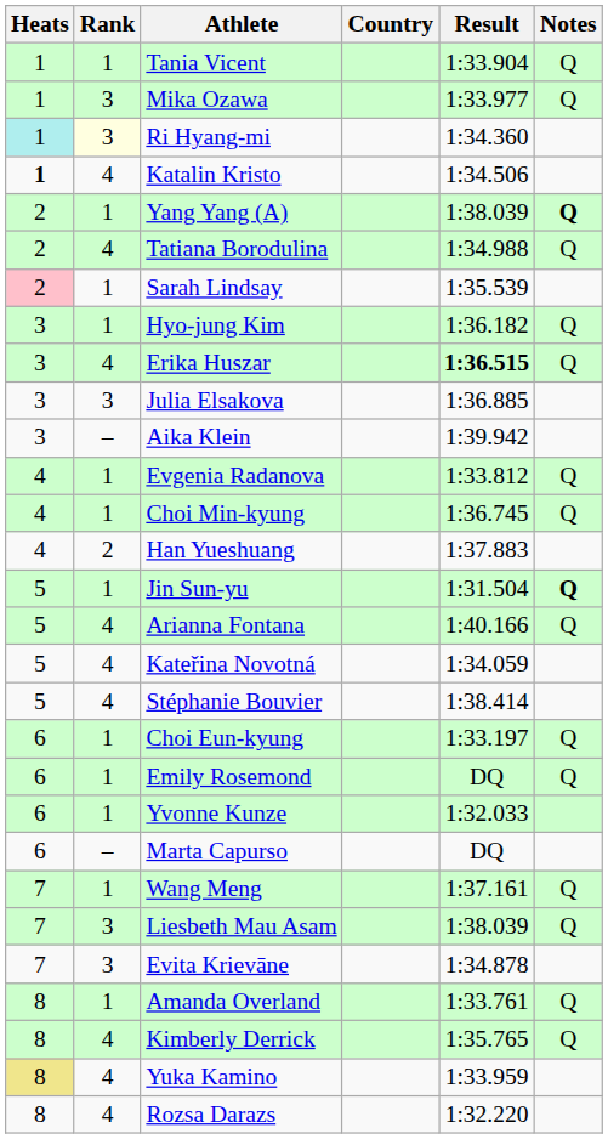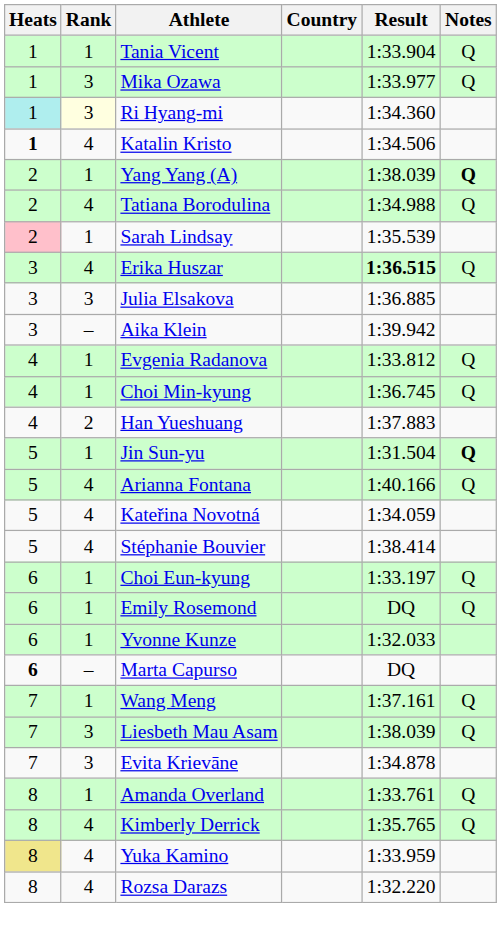 <table class="wikitable sortable" style="text-align:center">
 <tr>
 <th>Heats</th>
 <th>Rank</th>
 <th>Athlete</th>
 <th>Country</th>
 <th>Result</th>
 <th>Notes</th>
 </tr>
 <tr bgcolor=ccffcc>
 <td>1</td>
 <td>1</td>
 <td align=left><a href='#'>Tania Vicent</a></td>
 <td></td>
 <td>1:33.904</td>
 <td>Q</td>
 </tr>
 <tr bgcolor=ccffcc>
 <td>1</td>
 <td>3</td>
 <td align=left><a href='#'>Mika Ozawa</a></td>
 <td></td>
 <td>1:33.977</td>
 <td>Q</td>
 </tr>
 <tr>
 <td style="background: paleturquoise;">1</td>
 <td style="background: lightyellow;">3</td>
 <td align=left><a href='#'>Ri Hyang-mi</a></td>
 <td></td>
 <td>1:34.360</td>
 <td></td>
 </tr>
 <tr>
 <td><strong>1</strong></td>
 <td>4</td>
 <td align=left><a href='#'>Katalin Kristo</a></td>
 <td></td>
 <td>1:34.506</td>
 <td></td>
 </tr>
 <tr bgcolor=ccffcc>
 <td>2</td>
 <td>1</td>
 <td align=left><a href='#'>Yang Yang (A)</a></td>
 <td></td>
 <td>1:38.039</td>
 <td><strong>Q</strong></td>
 </tr>
 <tr bgcolor=ccffcc>
 <td>2</td>
 <td>4</td>
 <td align=left><a href='#'>Tatiana Borodulina</a></td>
 <td></td>
 <td>1:34.988</td>
 <td>Q</td>
 </tr>
 <tr>
 <td style="background: pink;">2</td>
 <td>1</td>
 <td align=left><a href='#'>Sarah Lindsay</a></td>
 <td></td>
 <td>1:35.539</td>
 <td></td>
-</tr>
-<tr bgcolor=ccffcc>
-<td>3</td>
-<td>1</td>
-<td align=left><a href='#'>Hyo-jung Kim</a></td>
-<td></td>
-<td>1:36.182</td>
-<td>Q</td>
 </tr>
 <tr bgcolor=ccffcc>
 <td>3</td>
 <td>4</td>
 <td align=left><a href='#'>Erika Huszar</a></td>
 <td></td>
 <td><strong>1:36.515</strong></td>
 <td>Q</td>
 </tr>
 <tr>
 <td>3</td>
 <td>3</td>
 <td align=left><a href='#'>Julia Elsakova</a></td>
 <td></td>
 <td>1:36.885</td>
 <td></td>
 </tr>
 <tr>
 <td>3</td>
 <td>–</td>
 <td align=left><a href='#'>Aika Klein</a></td>
 <td></td>
 <td>1:39.942</td>
 <td></td>
 </tr>
 <tr bgcolor=ccffcc>
 <td>4</td>
 <td>1</td>
 <td align=left><a href='#'>Evgenia Radanova</a></td>
 <td></td>
 <td>1:33.812</td>
 <td>Q</td>
 </tr>
 <tr bgcolor=ccffcc>
 <td>4</td>
 <td>1</td>
 <td align=left><a href='#'>Choi Min-kyung</a></td>
 <td></td>
 <td>1:36.745</td>
 <td>Q</td>
 </tr>
 <tr>
 <td>4</td>
 <td>2</td>
 <td align=left><a href='#'>Han Yueshuang</a></td>
 <td></td>
 <td>1:37.883</td>
 <td></td>
 </tr>
 <tr bgcolor=ccffcc>
 <td>5</td>
 <td>1</td>
 <td align=left><a href='#'>Jin Sun-yu</a></td>
 <td></td>
 <td>1:31.504</td>
 <td><strong>Q</strong></td>
 </tr>
 <tr bgcolor=ccffcc>
 <td>5</td>
 <td>4</td>
 <td align=left><a href='#'>Arianna Fontana</a></td>
 <td></td>
 <td>1:40.166</td>
 <td>Q</td>
 </tr>
 <tr>
 <td>5</td>
 <td>4</td>
 <td align=left><a href='#'>Kateřina Novotná</a></td>
 <td></td>
 <td>1:34.059</td>
 <td></td>
 </tr>
 <tr>
 <td>5</td>
 <td>4</td>
 <td align=left><a href='#'>Stéphanie Bouvier</a></td>
 <td></td>
 <td>1:38.414</td>
 <td></td>
 </tr>
 <tr bgcolor=ccffcc>
 <td>6</td>
 <td>1</td>
 <td align=left><a href='#'>Choi Eun-kyung</a></td>
 <td></td>
 <td>1:33.197</td>
 <td>Q</td>
 </tr>
 <tr bgcolor=ccffcc>
 <td>6</td>
 <td>1</td>
 <td align=left><a href='#'>Emily Rosemond</a></td>
 <td></td>
 <td>DQ</td>
 <td>Q</td>
 </tr>
 <tr bgcolor=ccffcc>
 <td>6</td>
 <td>1</td>
 <td align=left><a href='#'>Yvonne Kunze</a></td>
 <td></td>
 <td>1:32.033</td>
 <td></td>
 </tr>
 <tr>
-<td>6</td>
+<td><strong>6</strong></td>
 <td>–</td>
 <td align=left><a href='#'>Marta Capurso</a></td>
 <td></td>
 <td>DQ</td>
 <td></td>
 </tr>
 <tr bgcolor=ccffcc>
 <td>7</td>
 <td>1</td>
 <td align=left><a href='#'>Wang Meng</a></td>
 <td></td>
 <td>1:37.161</td>
 <td>Q</td>
 </tr>
 <tr bgcolor=ccffcc>
 <td>7</td>
 <td>3</td>
 <td align=left><a href='#'>Liesbeth Mau Asam</a></td>
 <td></td>
 <td>1:38.039</td>
 <td>Q</td>
 </tr>
 <tr>
 <td>7</td>
 <td>3</td>
 <td align=left><a href='#'>Evita Krievāne</a></td>
 <td></td>
 <td>1:34.878</td>
 <td></td>
 </tr>
 <tr bgcolor=ccffcc>
 <td>8</td>
 <td>1</td>
 <td align=left><a href='#'>Amanda Overland</a></td>
 <td></td>
 <td>1:33.761</td>
 <td>Q</td>
 </tr>
 <tr bgcolor=ccffcc>
 <td>8</td>
 <td>4</td>
 <td align=left><a href='#'>Kimberly Derrick</a></td>
 <td></td>
 <td>1:35.765</td>
 <td>Q</td>
 </tr>
 <tr>
 <td style="background: khaki;">8</td>
 <td>4</td>
 <td align=left><a href='#'>Yuka Kamino</a></td>
 <td></td>
 <td>1:33.959</td>
 <td></td>
 </tr>
 <tr>
 <td>8</td>
 <td>4</td>
 <td align=left><a href='#'>Rozsa Darazs</a></td>
 <td></td>
 <td>1:32.220</td>
 <td></td>
 </tr>
 </table>
